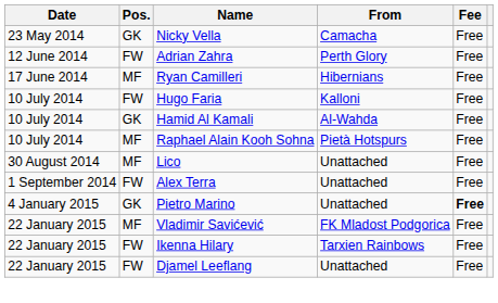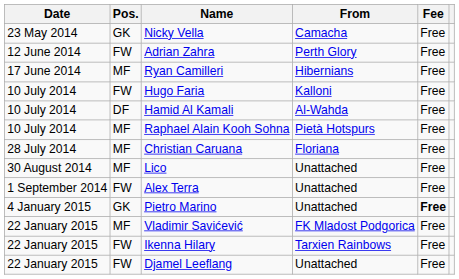 <table class="wikitable">
 <tr>
 <th>Date</th>
 <th>Pos.</th>
 <th>Name</th>
 <th>From</th>
 <th>Fee</th>
 <th></th>
 </tr>
 <tr>
 <td>23 May 2014</td>
 <td>GK</td>
 <td> <a href='#'>Nicky Vella</a></td>
 <td> <a href='#'>Camacha</a></td>
 <td>Free</td>
 <td></td>
 </tr>
 <tr>
 <td>12 June 2014</td>
 <td>FW</td>
 <td> <a href='#'>Adrian Zahra</a></td>
 <td> <a href='#'>Perth Glory</a></td>
 <td>Free</td>
 <td></td>
 </tr>
 <tr>
 <td>17 June 2014</td>
 <td>MF</td>
 <td> <a href='#'>Ryan Camilleri</a></td>
 <td> <a href='#'>Hibernians</a></td>
 <td>Free</td>
 <td></td>
 </tr>
 <tr>
 <td>10 July 2014</td>
 <td>FW</td>
 <td> <a href='#'>Hugo Faria</a></td>
 <td> <a href='#'>Kalloni</a></td>
 <td>Free</td>
 <td></td>
 </tr>
 <tr>
 <td>10 July 2014</td>
-<td>GK</td>
+<td>DF</td>
 <td> <a href='#'>Hamid Al Kamali</a></td>
 <td> <a href='#'>Al-Wahda</a></td>
 <td>Free</td>
 <td></td>
 </tr>
 <tr>
 <td>10 July 2014</td>
 <td>MF</td>
 <td> <a href='#'>Raphael Alain Kooh Sohna</a></td>
 <td> <a href='#'>Pietà Hotspurs</a></td>
+<td>Free</td>
+<td></td>
+</tr>
+<tr>
+<td>28 July 2014</td>
+<td>MF</td>
+<td> <a href='#'>Christian Caruana</a></td>
+<td> <a href='#'>Floriana</a></td>
 <td>Free</td>
 <td></td>
 </tr>
 <tr>
 <td>30 August 2014</td>
 <td>MF</td>
 <td> <a href='#'>Lico</a></td>
 <td>Unattached</td>
 <td>Free</td>
 <td></td>
 </tr>
 <tr>
 <td>1 September 2014</td>
 <td>FW</td>
 <td> <a href='#'>Alex Terra</a></td>
 <td>Unattached</td>
 <td>Free</td>
 <td></td>
 </tr>
 <tr>
 <td>4 January 2015</td>
 <td>GK</td>
 <td> <a href='#'>Pietro Marino</a></td>
 <td>Unattached</td>
 <td><strong>Free</strong></td>
 <td></td>
 </tr>
 <tr>
 <td>22 January 2015</td>
 <td>MF</td>
 <td> <a href='#'>Vladimir Savićević</a></td>
 <td> <a href='#'>FK Mladost Podgorica</a></td>
 <td>Free</td>
 <td></td>
 </tr>
 <tr>
 <td>22 January 2015</td>
 <td>FW</td>
 <td> <a href='#'>Ikenna Hilary</a></td>
 <td> <a href='#'>Tarxien Rainbows</a></td>
 <td>Free</td>
 <td></td>
 </tr>
 <tr>
 <td>22 January 2015</td>
 <td>FW</td>
 <td> <a href='#'>Djamel Leeflang</a></td>
 <td>Unattached</td>
 <td>Free</td>
 <td></td>
 </tr>
 </table>
